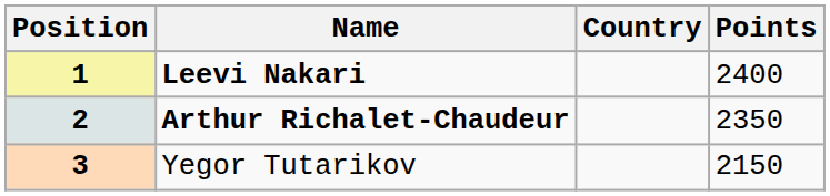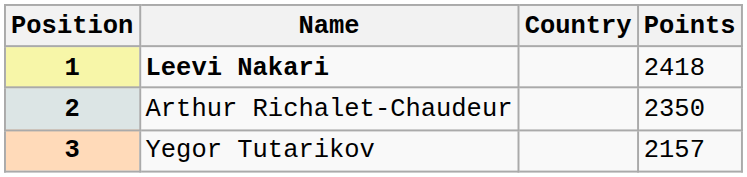 <table class="wikitable">
 <tr>
 <th>Position</th>
 <th>Name</th>
 <th>Country</th>
 <th>Points</th>
 </tr>
 <tr>
 <th style="background-color:#F7F6A8;">1</th>
 <td><strong>Leevi Nakari</strong></td>
 <td></td>
-<td>2400</td>
+<td>2418</td>
 </tr>
 <tr>
 <th style="background-color:#DCE5E5;">2</th>
-<td><strong>Arthur Richalet-Chaudeur</strong></td>
+<td>Arthur Richalet-Chaudeur</td>
 <td></td>
 <td>2350</td>
 </tr>
 <tr>
 <th style="background-color:#FFDAB9;">3</th>
 <td>Yegor Tutarikov</td>
 <td></td>
-<td>2150</td>
+<td>2157</td>
 </tr>
 </table>
